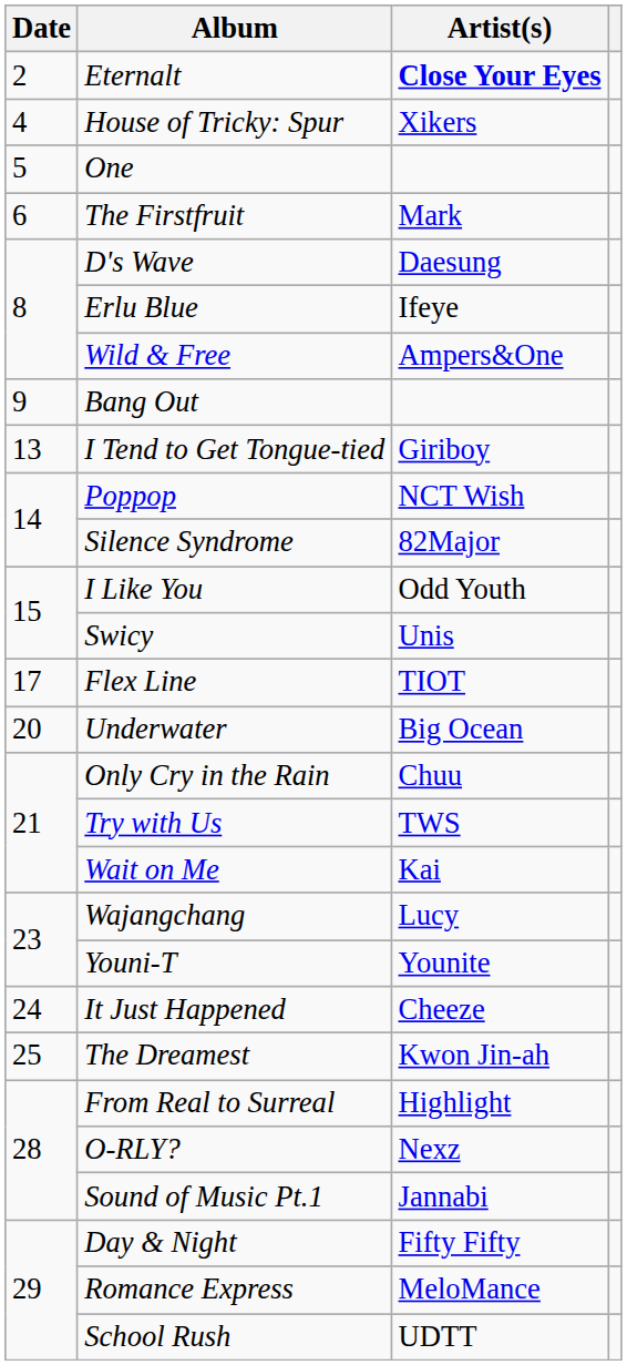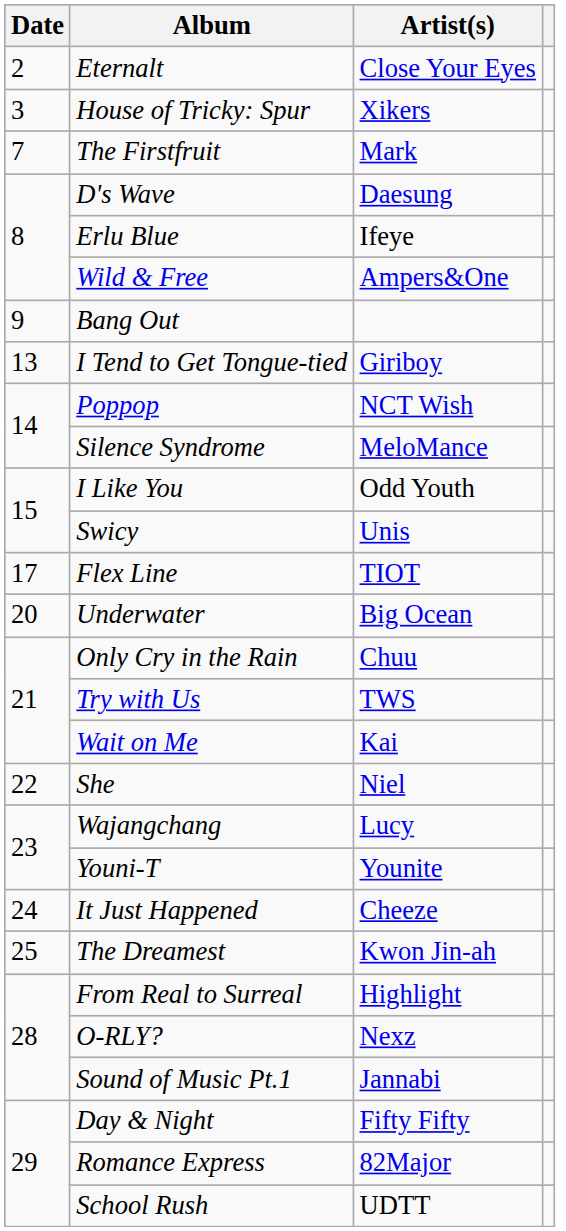 <table class="wikitable">
 <tr>
 <th>Date</th>
 <th>Album</th>
 <th>Artist(s)</th>
 <th></th>
 </tr>
 <tr>
 <td>2</td>
 <td><em>Eternalt</em></td>
-<td><strong><a href='#'>Close Your Eyes</a></strong></td>
+<td><a href='#'>Close Your Eyes</a></td>
 <td style="text-align:center"></td>
 </tr>
 <tr>
-<td>4</td>
+<td>3</td>
 <td><em>House of Tricky: Spur</em></td>
 <td><a href='#'>Xikers</a></td>
 <td style="text-align:center"></td>
 </tr>
 <tr>
-<td>5</td>
-<td><em>One</em></td>
-<td></td>
-<td style="text-align:center"></td>
-</tr>
-<tr>
-<td>6</td>
+<td>7</td>
 <td><em>The Firstfruit</em></td>
 <td><a href='#'>Mark</a></td>
 <td style="text-align:center"></td>
 </tr>
 <tr>
 <td rowspan="3">8</td>
 <td><em>D's Wave</em></td>
 <td><a href='#'>Daesung</a></td>
 <td style="text-align:center"></td>
 </tr>
 <tr>
 <td><em>Erlu Blue</em></td>
 <td>Ifeye</td>
 <td style="text-align:center"></td>
 </tr>
 <tr>
 <td><em><a href='#'>Wild & Free</a></em></td>
 <td><a href='#'>Ampers&One</a></td>
 <td style="text-align:center"></td>
 </tr>
 <tr>
 <td>9</td>
 <td><em>Bang Out</em></td>
 <td></td>
 <td style="text-align:center"></td>
 </tr>
 <tr>
 <td>13</td>
 <td><em>I Tend to Get Tongue-tied</em></td>
 <td><a href='#'>Giriboy</a></td>
 <td style="text-align:center"></td>
 </tr>
 <tr>
 <td rowspan="2">14</td>
 <td><em><a href='#'>Poppop</a></em></td>
 <td><a href='#'>NCT Wish</a></td>
 <td style="text-align:center"></td>
 </tr>
 <tr>
 <td><em>Silence Syndrome</em></td>
-<td><a href='#'>82Major</a></td>
+<td><a href='#'>MeloMance</a></td>
 <td style="text-align:center"></td>
 </tr>
 <tr>
 <td rowspan="2">15</td>
 <td><em>I Like You</em></td>
 <td>Odd Youth</td>
 <td style="text-align:center"></td>
 </tr>
 <tr>
 <td><em>Swicy</em></td>
 <td><a href='#'>Unis</a></td>
 <td style="text-align:center"></td>
 </tr>
 <tr>
 <td>17</td>
 <td><em>Flex Line</em></td>
 <td><a href='#'>TIOT</a></td>
 <td style="text-align:center"></td>
 </tr>
 <tr>
 <td>20</td>
 <td><em>Underwater</em></td>
 <td><a href='#'>Big Ocean</a></td>
 <td style="text-align:center"></td>
 </tr>
 <tr>
 <td rowspan="3">21</td>
 <td><em>Only Cry in the Rain</em></td>
 <td><a href='#'>Chuu</a></td>
 <td style="text-align:center"></td>
 </tr>
 <tr>
 <td><em><a href='#'>Try with Us</a></em></td>
 <td><a href='#'>TWS</a></td>
 <td style="text-align:center"></td>
 </tr>
 <tr>
 <td><em><a href='#'>Wait on Me</a></em></td>
 <td><a href='#'>Kai</a></td>
+<td style="text-align:center"></td>
+</tr>
+<tr>
+<td>22</td>
+<td><em>She</em></td>
+<td><a href='#'>Niel</a></td>
 <td style="text-align:center"></td>
 </tr>
 <tr>
 <td rowspan="2">23</td>
 <td><em>Wajangchang</em></td>
 <td><a href='#'>Lucy</a></td>
 <td style="text-align:center"></td>
 </tr>
 <tr>
 <td><em>Youni-T</em></td>
 <td><a href='#'>Younite</a></td>
 <td style="text-align:center"></td>
 </tr>
 <tr>
 <td>24</td>
 <td><em>It Just Happened</em></td>
 <td><a href='#'>Cheeze</a></td>
 <td style="text-align:center"></td>
 </tr>
 <tr>
 <td>25</td>
 <td><em>The Dreamest</em></td>
 <td><a href='#'>Kwon Jin-ah</a></td>
 <td style="text-align:center"></td>
 </tr>
 <tr>
 <td rowspan="3">28</td>
 <td><em>From Real to Surreal</em></td>
 <td><a href='#'>Highlight</a></td>
 <td style="text-align:center"></td>
 </tr>
 <tr>
 <td><em>O-RLY?</em></td>
 <td><a href='#'>Nexz</a></td>
 <td style="text-align:center"></td>
 </tr>
 <tr>
 <td><em>Sound of Music Pt.1</em></td>
 <td><a href='#'>Jannabi</a></td>
 <td style="text-align:center"></td>
 </tr>
 <tr>
 <td rowspan="3">29</td>
 <td><em>Day & Night</em></td>
 <td><a href='#'>Fifty Fifty</a></td>
 <td style="text-align:center"></td>
 </tr>
 <tr>
 <td><em>Romance Express</em></td>
-<td><a href='#'>MeloMance</a></td>
+<td><a href='#'>82Major</a></td>
 <td style="text-align:center"></td>
 </tr>
 <tr>
 <td><em>School Rush</em></td>
 <td>UDTT</td>
 <td style="text-align:center"></td>
 </tr>
 </table>
